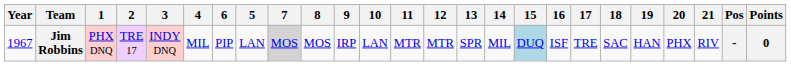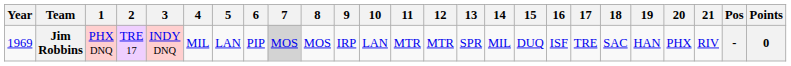 <table class="wikitable" style="text-align:center; font-size:90%">
 <tr>
 <th>Year</th>
 <th>Team</th>
 <th>1</th>
 <th>2</th>
 <th>3</th>
 <th>4</th>
+<th>5</th>
 <th>6</th>
-<th>5</th>
 <th>7</th>
 <th>8</th>
 <th>9</th>
 <th>10</th>
 <th>11</th>
 <th>12</th>
 <th>13</th>
 <th>14</th>
 <th>15</th>
 <th>16</th>
 <th>17</th>
 <th>18</th>
 <th>19</th>
 <th>20</th>
 <th>21</th>
 <th>Pos</th>
 <th>Points</th>
 </tr>
 <tr>
-<td><a href='#'>1967</a></td>
+<td><a href='#'>1969</a></td>
 <th>Jim Robbins</th>
 <td style="background:#FFCFCF;"><a href='#'>PHX</a><br><small>DNQ</small></td>
 <td style="background:#EFCFFF;"><a href='#'>TRE</a><br><small>17</small></td>
 <td style="background:#FFCFCF;"><a href='#'>INDY</a><br><small>DNQ</small></td>
 <td><a href='#'>MIL</a></td>
+<td><a href='#'>LAN</a></td>
 <td><a href='#'>PIP</a></td>
-<td><a href='#'>LAN</a></td>
 <td style="background: lightgrey;"><a href='#'>MOS</a></td>
 <td><a href='#'>MOS</a></td>
 <td><a href='#'>IRP</a></td>
 <td><a href='#'>LAN</a></td>
 <td><a href='#'>MTR</a></td>
 <td><a href='#'>MTR</a></td>
 <td><a href='#'>SPR</a></td>
 <td><a href='#'>MIL</a></td>
-<td style="background: lightblue;"><a href='#'>DUQ</a></td>
+<td><a href='#'>DUQ</a></td>
 <td><a href='#'>ISF</a></td>
 <td><a href='#'>TRE</a></td>
 <td><a href='#'>SAC</a></td>
 <td><a href='#'>HAN</a></td>
 <td><a href='#'>PHX</a></td>
 <td><a href='#'>RIV</a></td>
 <th>-</th>
 <th>0</th>
 </tr>
 </table>
